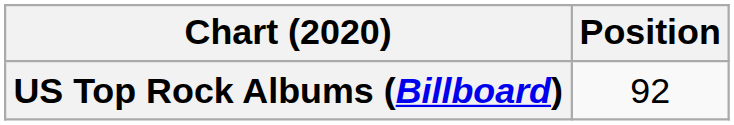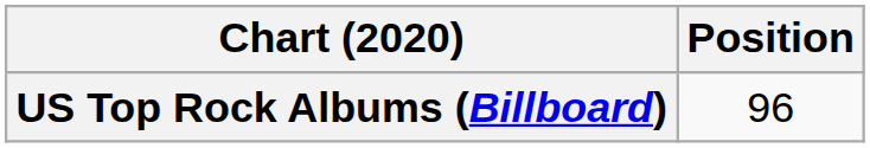 <table class="wikitable plainrowheaders" style="text-align:center;">
 <tr>
 <th scope="col">Chart (2020)</th>
 <th scope="col">Position</th>
 </tr>
 <tr>
 <th scope="row">US Top Rock Albums (<em><a href='#'>Billboard</a></em>)</th>
-<td>92</td>
+<td>96</td>
 </tr>
 </table>
